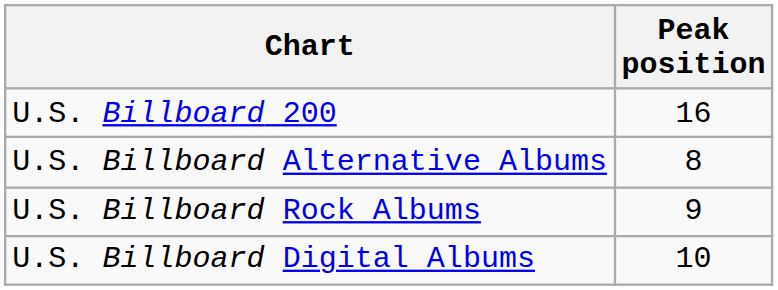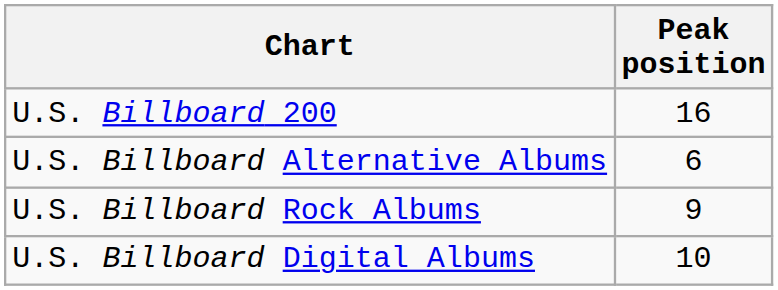 <table class="wikitable sortable">
 <tr>
 <th>Chart</th>
 <th>Peak<br>position</th>
 </tr>
 <tr>
 <td>U.S. <a href='#'><em>Billboard</em> 200</a></td>
 <td style="text-align:center;">16</td>
 </tr>
 <tr>
 <td>U.S. <em>Billboard</em> <a href='#'>Alternative Albums</a></td>
-<td style="text-align:center;">8</td>
+<td style="text-align:center;">6</td>
 </tr>
 <tr>
 <td>U.S. <em>Billboard</em> <a href='#'>Rock Albums</a></td>
 <td style="text-align:center;">9</td>
 </tr>
 <tr>
 <td>U.S. <em>Billboard</em> <a href='#'>Digital Albums</a></td>
 <td style="text-align:center;">10</td>
 </tr>
 </table>
